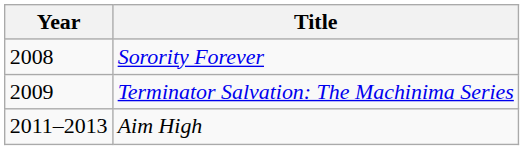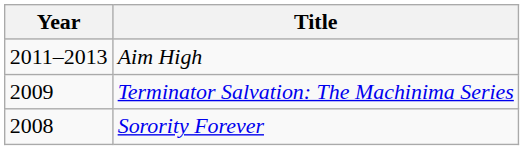 <table class="wikitable">
 <tr>
 <th>Year</th>
 <th>Title</th>
 </tr>
 <tr>
-<td>2008</td>
-<td><em><a href='#'>Sorority Forever</a></em></td>
+<td>2011–2013</td>
+<td><em>Aim High</em></td>
 </tr>
 <tr>
 <td>2009</td>
 <td><em><a href='#'>Terminator Salvation: The Machinima Series</a></em></td>
 </tr>
 <tr>
-<td>2011–2013</td>
-<td><em>Aim High</em></td>
+<td>2008</td>
+<td><em><a href='#'>Sorority Forever</a></em></td>
 </tr>
 </table>
